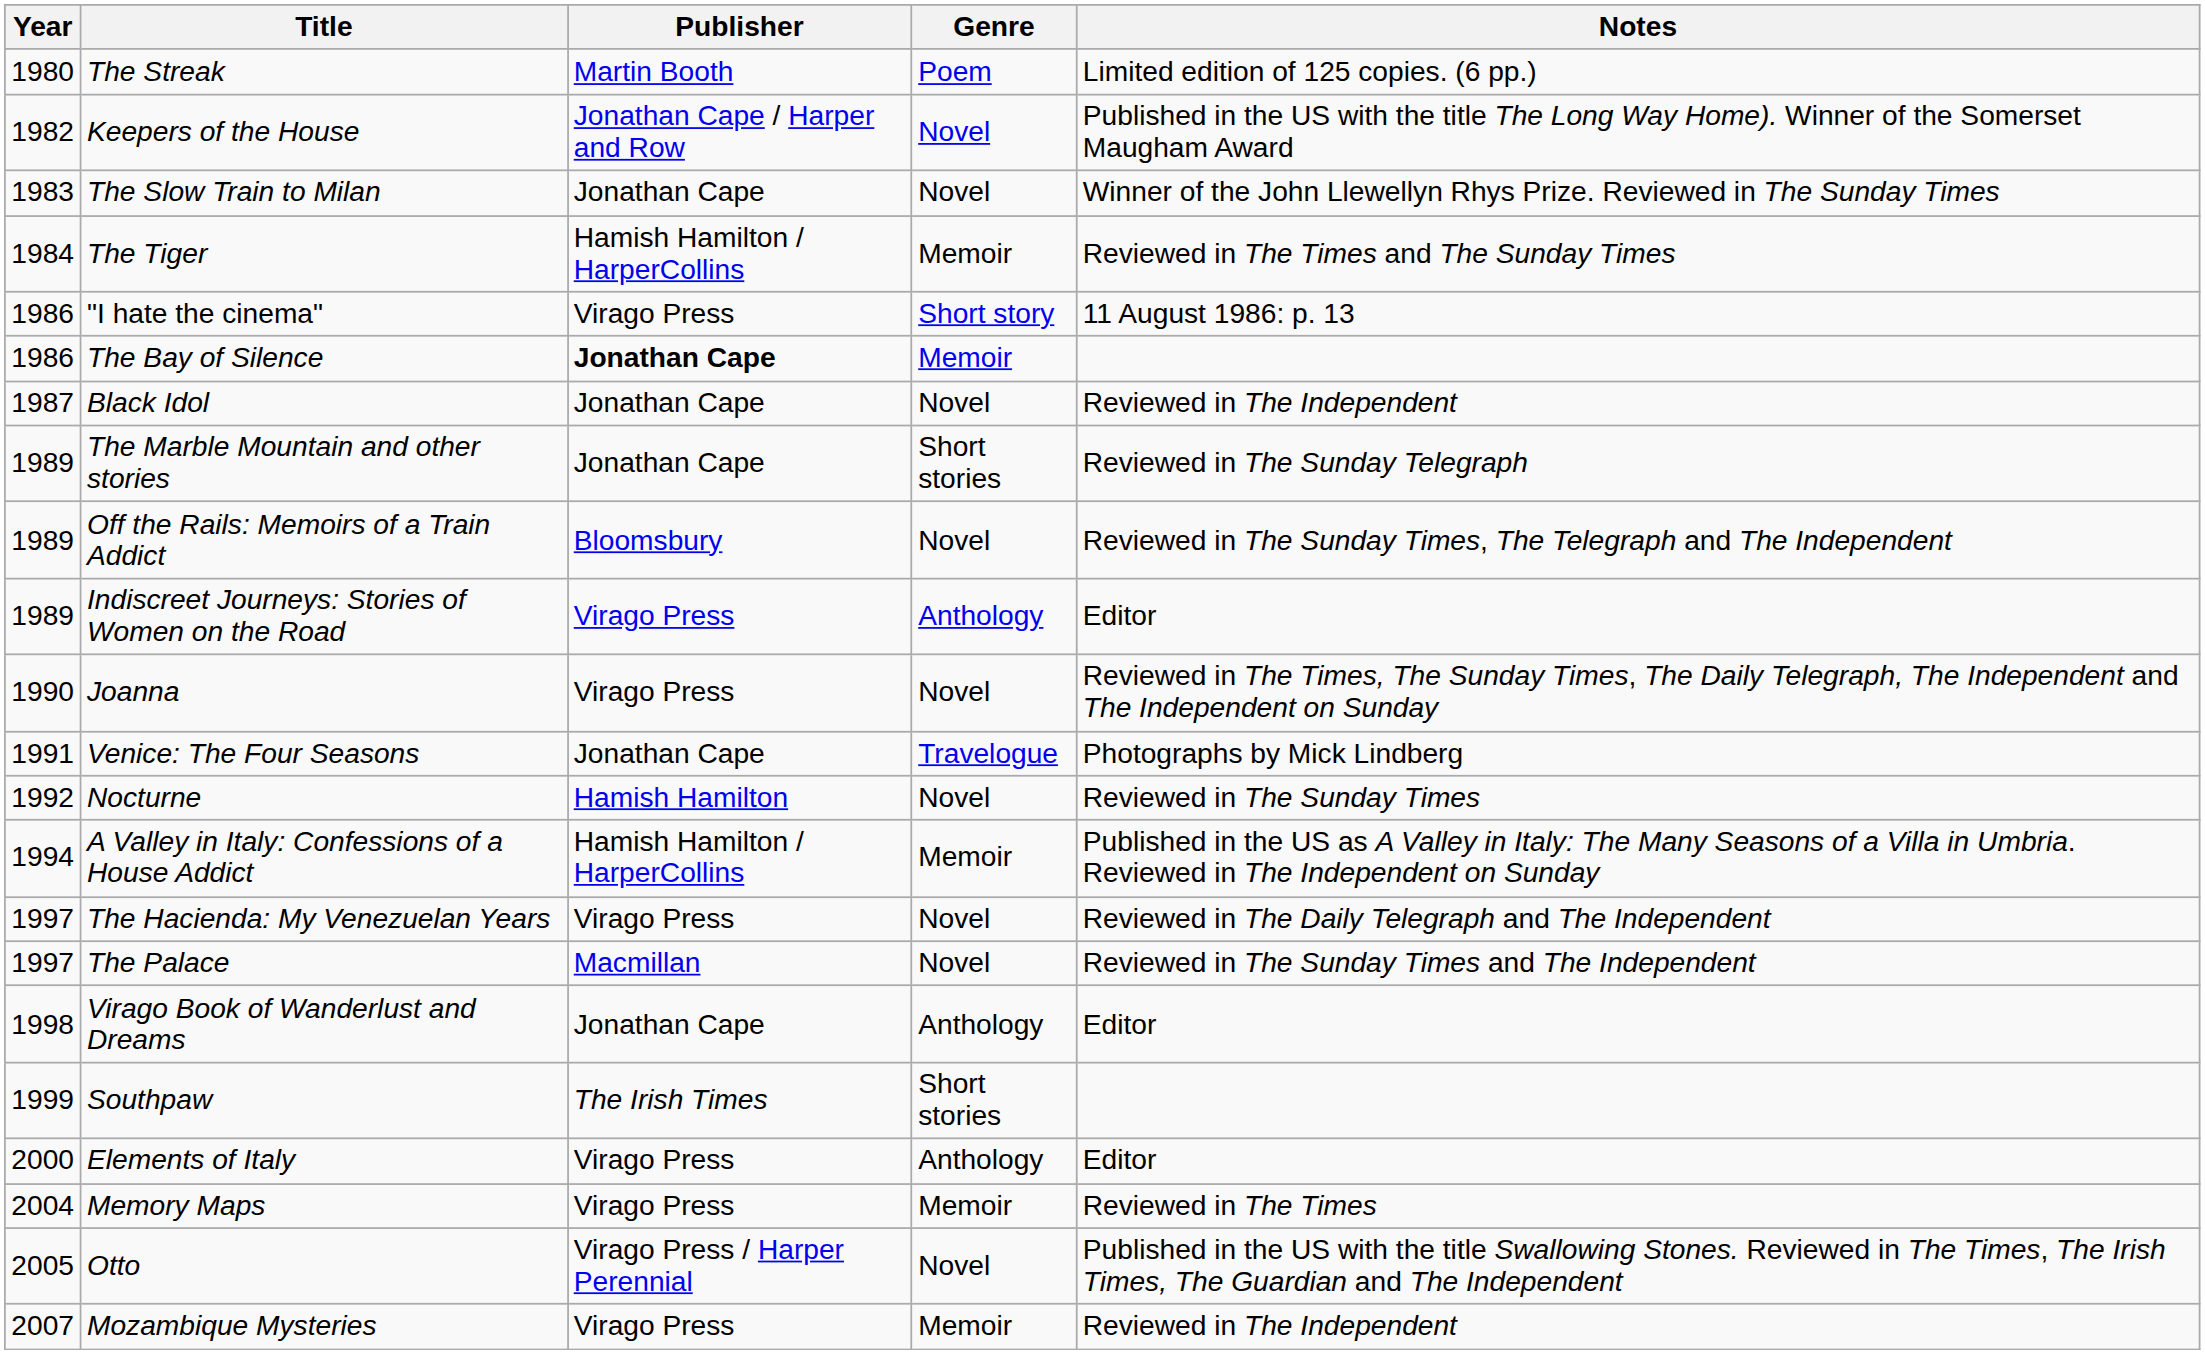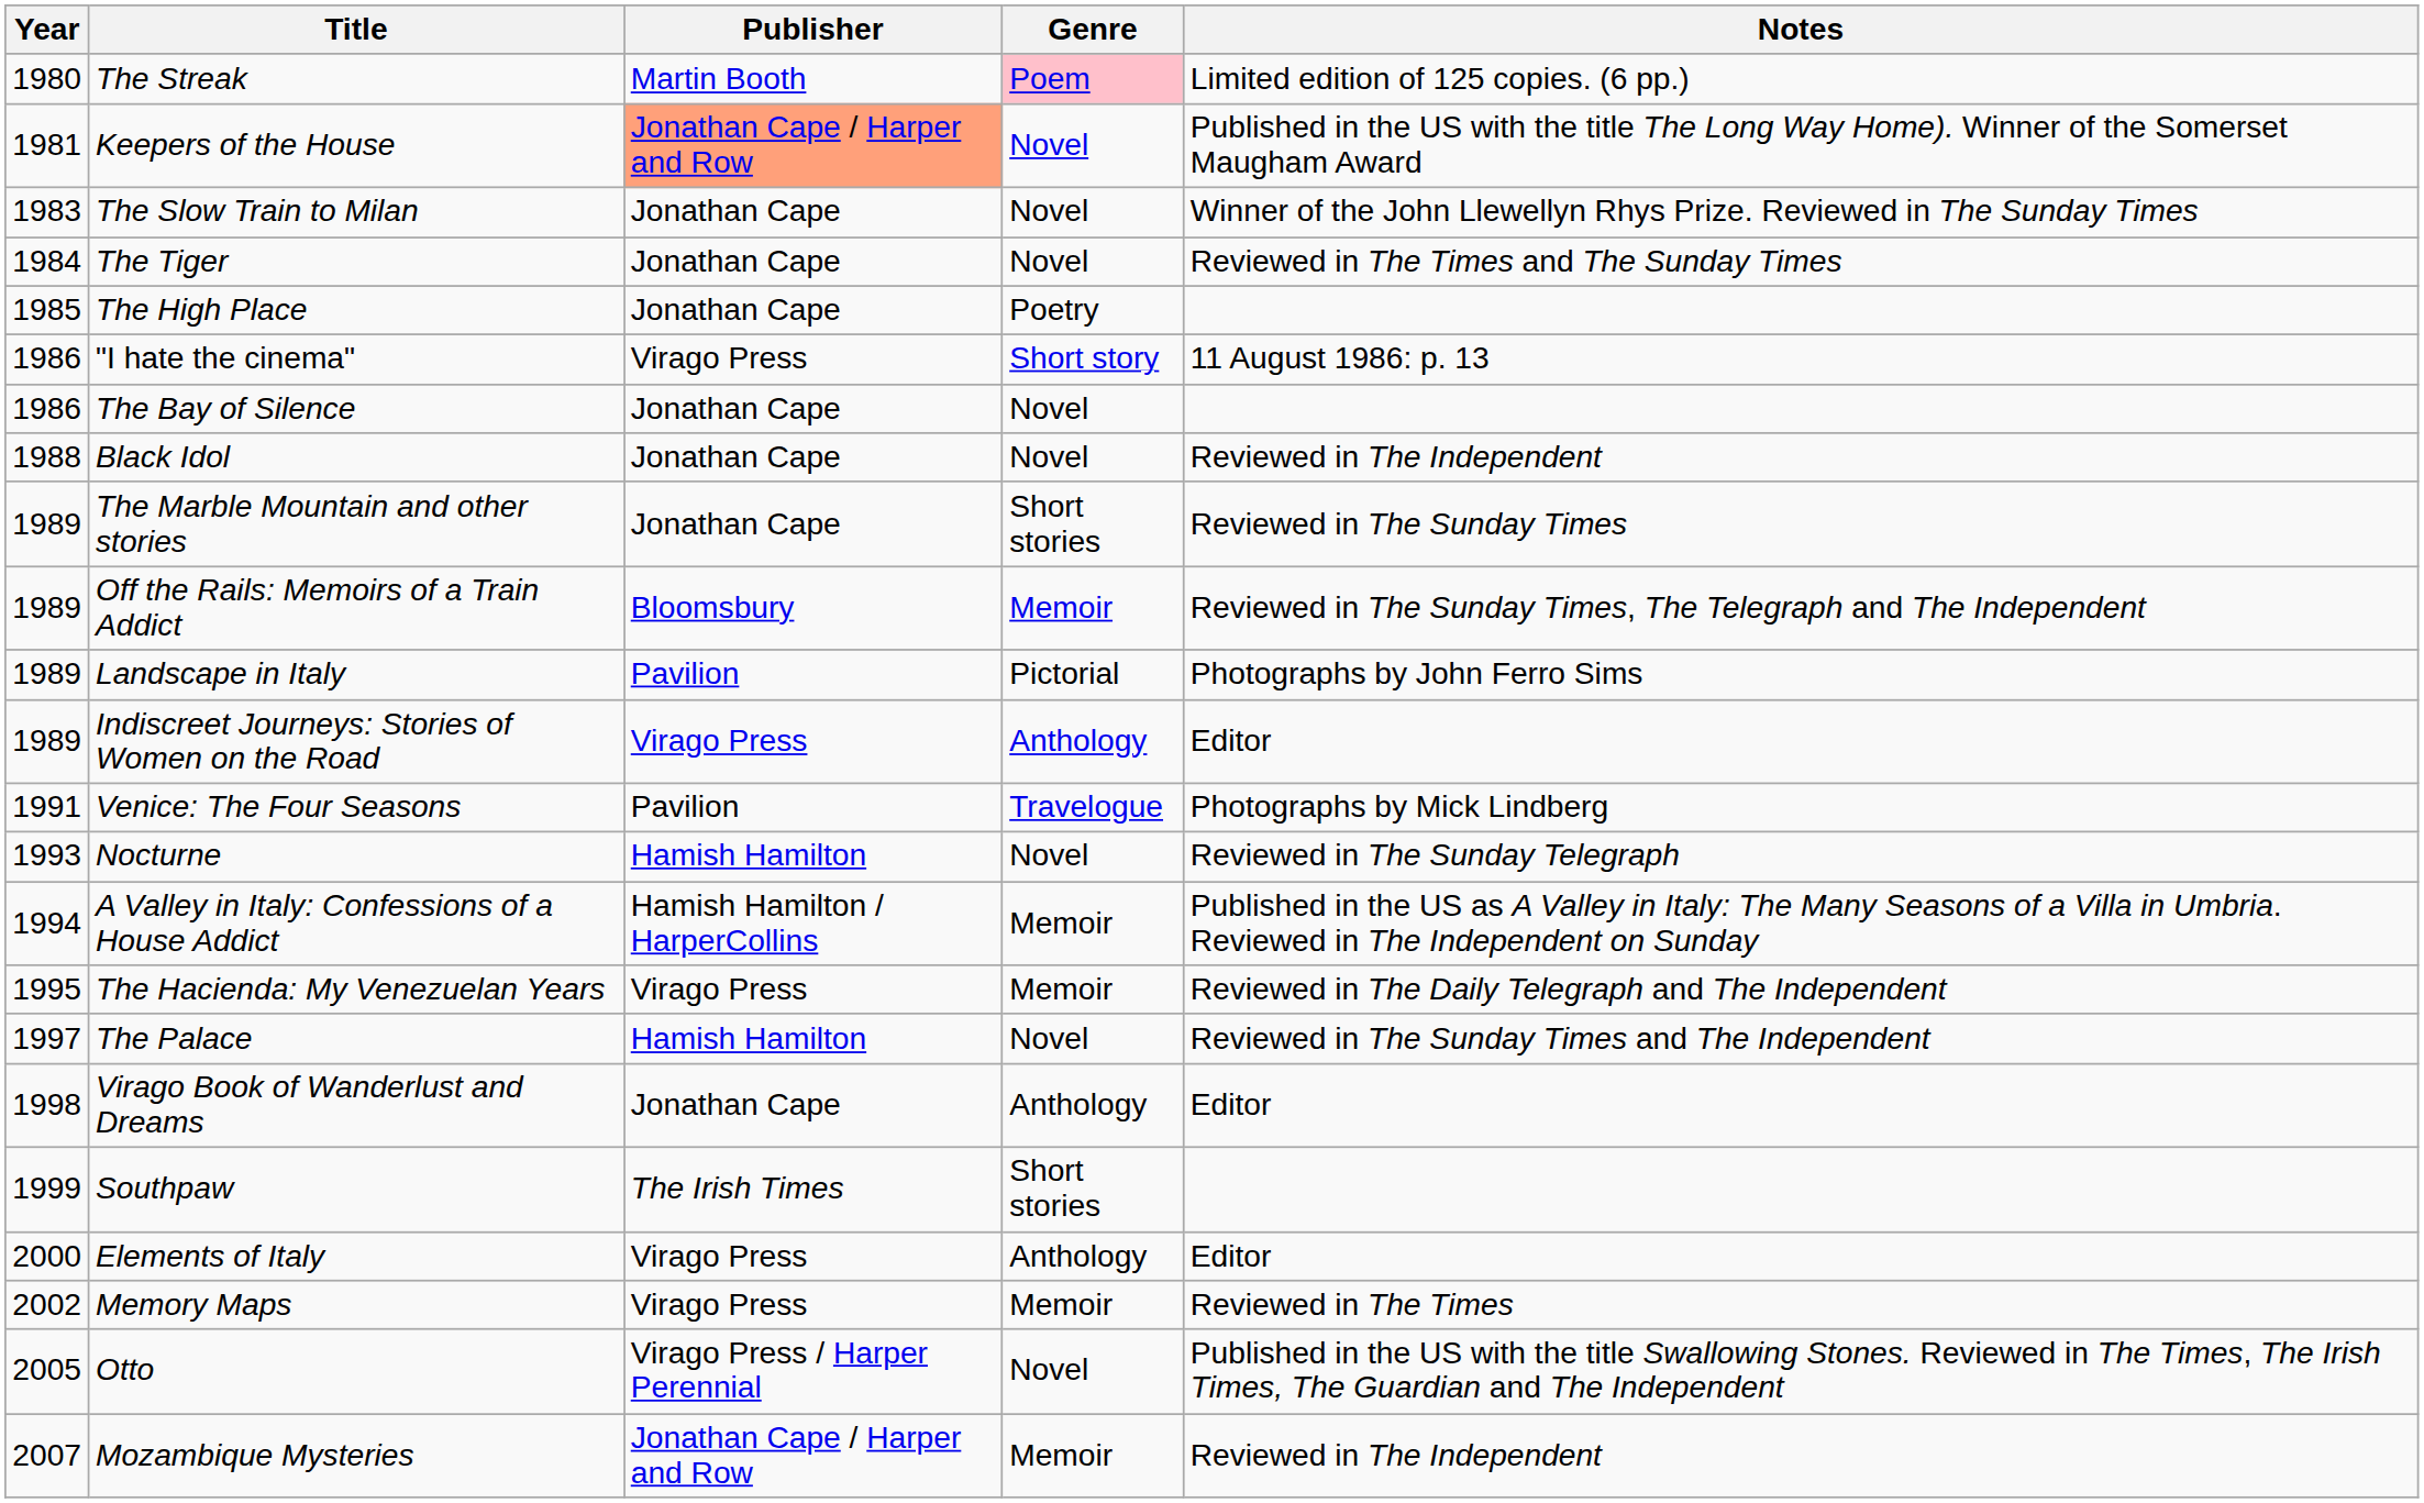 <table class="wikitable">
 <tr>
 <th>Year</th>
 <th>Title</th>
 <th>Publisher</th>
 <th>Genre</th>
 <th>Notes</th>
 </tr>
 <tr>
 <td>1980</td>
 <td><em>The Streak</em></td>
 <td><a href='#'>Martin Booth</a></td>
-<td><a href='#'>Poem</a></td>
+<td style="background: pink;"><a href='#'>Poem</a></td>
 <td>Limited edition of 125 copies. (6 pp.)</td>
 </tr>
 <tr>
-<td>1982</td>
+<td>1981</td>
 <td><em>Keepers of the House</em></td>
-<td><a href='#'>Jonathan Cape</a> / <a href='#'>Harper and Row</a></td>
+<td style="background: lightsalmon;"><a href='#'>Jonathan Cape</a> / <a href='#'>Harper and Row</a></td>
 <td><a href='#'>Novel</a></td>
 <td>Published in the US with the title <em>The Long Way Home).</em> Winner of the Somerset Maugham Award</td>
 </tr>
 <tr>
 <td>1983</td>
 <td><em>The Slow Train to Milan</em></td>
 <td>Jonathan Cape</td>
 <td>Novel</td>
 <td>Winner of the John Llewellyn Rhys Prize. Reviewed in <em>The Sunday Times</em></td>
 </tr>
 <tr>
 <td>1984</td>
 <td><em>The Tiger</em></td>
-<td>Hamish Hamilton / <a href='#'>HarperCollins</a></td>
-<td>Memoir</td>
+<td>Jonathan Cape</td>
+<td>Novel</td>
 <td>Reviewed in <em>The Times</em> and <em>The Sunday Times</em></td>
+</tr>
+<tr>
+<td>1985</td>
+<td><em>The High Place</em></td>
+<td>Jonathan Cape</td>
+<td>Poetry</td>
+<td></td>
 </tr>
 <tr>
 <td>1986</td>
 <td>"I hate the cinema"</td>
 <td>Virago Press</td>
 <td><a href='#'>Short story</a></td>
 <td>11 August 1986: p. 13</td>
 </tr>
 <tr>
 <td>1986</td>
 <td><em>The Bay of Silence</em></td>
-<td><strong>Jonathan Cape</strong></td>
-<td><a href='#'>Memoir</a></td>
+<td>Jonathan Cape</td>
+<td>Novel</td>
 <td></td>
 </tr>
 <tr>
-<td>1987</td>
+<td>1988</td>
 <td><em>Black Idol</em></td>
 <td>Jonathan Cape</td>
 <td>Novel</td>
 <td>Reviewed in <em>The Independent</em></td>
 </tr>
 <tr>
 <td>1989</td>
 <td><em>The Marble Mountain and other stories</em></td>
 <td>Jonathan Cape</td>
 <td>Short stories</td>
-<td>Reviewed in <em>The Sunday Telegraph</em></td>
+<td>Reviewed in <em>The Sunday Times</em></td>
 </tr>
 <tr>
 <td>1989</td>
 <td><em>Off the Rails: Memoirs of a Train Addict</em></td>
 <td><a href='#'>Bloomsbury</a></td>
-<td>Novel</td>
+<td><a href='#'>Memoir</a></td>
 <td>Reviewed in <em>The Sunday Times</em>, <em>The Telegraph</em> and <em>The Independent</em></td>
+</tr>
+<tr>
+<td>1989</td>
+<td><em>Landscape in Italy</em></td>
+<td><a href='#'>Pavilion</a></td>
+<td>Pictorial</td>
+<td>Photographs by John Ferro Sims</td>
 </tr>
 <tr>
 <td>1989</td>
 <td><em>Indiscreet Journeys: Stories of Women on the Road</em></td>
 <td><a href='#'>Virago Press</a></td>
 <td><a href='#'>Anthology</a></td>
 <td>Editor</td>
 </tr>
 <tr>
-<td>1990</td>
-<td><em>Joanna</em></td>
-<td>Virago Press</td>
-<td>Novel</td>
-<td>Reviewed in <em>The Times,</em> <em>The Sunday Times</em>, <em>The Daily Telegraph,</em> <em>The Independent</em> and <em>The Independent on Sunday</em></td>
-</tr>
-<tr>
 <td>1991</td>
 <td><em>Venice: The Four Seasons</em></td>
-<td>Jonathan Cape</td>
+<td>Pavilion</td>
 <td><a href='#'>Travelogue</a></td>
 <td>Photographs by Mick Lindberg</td>
 </tr>
 <tr>
-<td>1992</td>
+<td>1993</td>
 <td><em>Nocturne</em></td>
 <td><a href='#'>Hamish Hamilton</a></td>
 <td>Novel</td>
-<td>Reviewed in <em>The Sunday Times</em></td>
+<td>Reviewed in <em>The Sunday Telegraph</em></td>
 </tr>
 <tr>
 <td>1994</td>
 <td><em>A Valley in Italy: Confessions of a House Addict</em></td>
 <td>Hamish Hamilton / <a href='#'>HarperCollins</a></td>
 <td>Memoir</td>
 <td>Published in the US as <em>A Valley in Italy: The Many Seasons of a Villa in Umbria</em>. Reviewed in <em>The Independent on Sunday</em></td>
 </tr>
 <tr>
-<td>1997</td>
+<td>1995</td>
 <td><em>The Hacienda: My Venezuelan Years</em></td>
 <td>Virago Press</td>
-<td>Novel</td>
+<td>Memoir</td>
 <td>Reviewed in <em>The Daily Telegraph</em> and <em>The Independent</em></td>
 </tr>
 <tr>
 <td>1997</td>
 <td><em>The Palace</em></td>
-<td><a href='#'>Macmillan</a></td>
+<td><a href='#'>Hamish Hamilton</a></td>
 <td>Novel</td>
 <td>Reviewed in <em>The Sunday Times</em> and <em>The Independent</em></td>
 </tr>
 <tr>
 <td>1998</td>
 <td><em>Virago Book of Wanderlust and Dreams</em></td>
 <td>Jonathan Cape</td>
 <td>Anthology</td>
 <td>Editor</td>
 </tr>
 <tr>
 <td>1999</td>
 <td><em>Southpaw</em></td>
 <td><em>The Irish Times</em></td>
 <td>Short stories</td>
 <td></td>
 </tr>
 <tr>
 <td>2000</td>
 <td><em>Elements of Italy</em></td>
 <td>Virago Press</td>
 <td>Anthology</td>
 <td>Editor</td>
 </tr>
 <tr>
-<td>2004</td>
+<td>2002</td>
 <td><em>Memory Maps</em></td>
 <td>Virago Press</td>
 <td>Memoir</td>
 <td>Reviewed in <em>The Times</em></td>
 </tr>
 <tr>
 <td>2005</td>
 <td><em>Otto</em></td>
 <td>Virago Press / <a href='#'>Harper Perennial</a></td>
 <td>Novel</td>
 <td>Published in the US with the title <em>Swallowing Stones.</em> Reviewed in <em>The Times</em>, <em>The Irish Times,</em> <em>The Guardian</em> and <em>The Independent</em></td>
 </tr>
 <tr>
 <td>2007</td>
 <td><em>Mozambique Mysteries</em></td>
-<td>Virago Press</td>
+<td><a href='#'>Jonathan Cape</a> / <a href='#'>Harper and Row</a></td>
 <td>Memoir</td>
 <td>Reviewed in <em>The Independent</em></td>
 </tr>
 </table>
